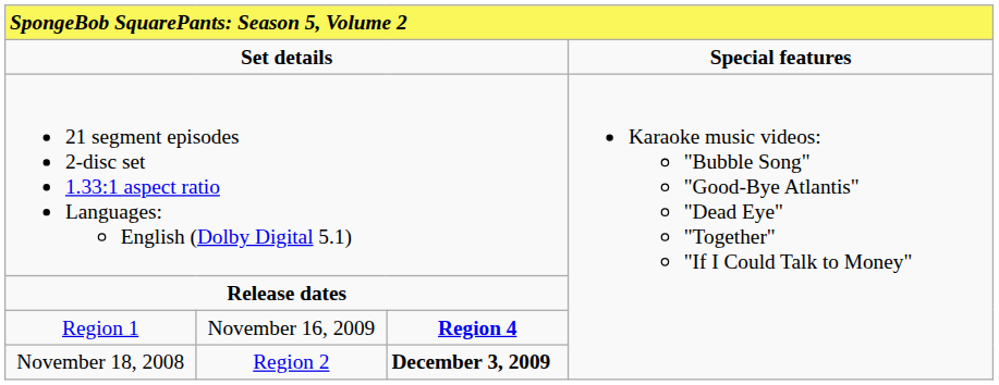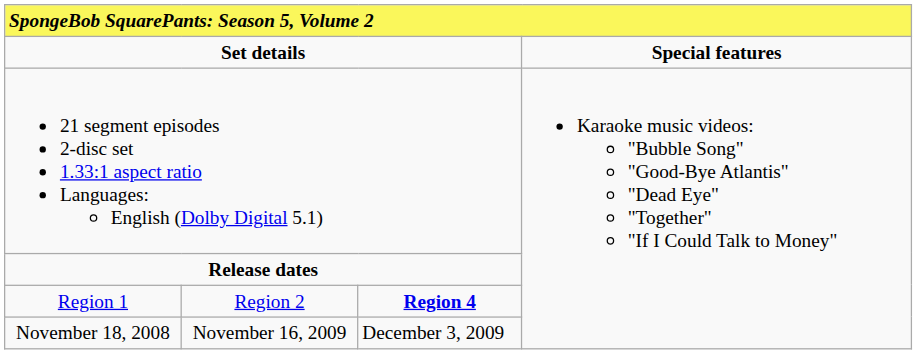 <table class="wikitable" style="font-size: 95%;">
 <tr style="background:#FAF75B; color:#000;">
 <td colspan="4"><strong><em>SpongeBob SquarePants: Season 5, Volume 2</em></strong></td>
 </tr>
 <tr valign="top">
 <td align="center" width="300" colspan="3"><strong>Set details</strong></td>
 <td width="300" align="center"><strong>Special features</strong></td>
 </tr>
 <tr valign="top">
 <td colspan="3" align="left" width="400"><br><ul><li>21 segment episodes</li><li>2-disc set</li><li><a href='#'>1.33:1 aspect ratio</a></li><li>Languages:<ul><li>English (<a href='#'>Dolby Digital</a> 5.1)</li></ul></li></ul></td>
 <td rowspan="4" align="left" width="300"><br><ul><li>Karaoke music videos:<ul><li>"Bubble Song"</li><li>"Good-Bye Atlantis"</li><li>"Dead Eye"</li><li>"Together"</li><li>"If I Could Talk to Money"</li></ul></li></ul></td>
 </tr>
 <tr>
 <td colspan="3" align="center"><strong>Release dates</strong></td>
 </tr>
 <tr>
 <td align="center"><a href='#'>Region 1</a></td>
-<td align="center"><span>November 16, 2009</span></td>
+<td align="center"><a href='#'>Region 2</a></td>
 <td align="center"><strong><a href='#'>Region 4</a></strong></td>
 </tr>
 <tr>
 <td align="center"><span>November 18, 2008</span></td>
-<td align="center"><a href='#'>Region 2</a></td>
-<td aligh="center"><strong><span>December 3, 2009</span></strong></td>
+<td align="center"><span>November 16, 2009</span></td>
+<td aligh="center"><span>December 3, 2009</span></td>
 </tr>
 </table>
